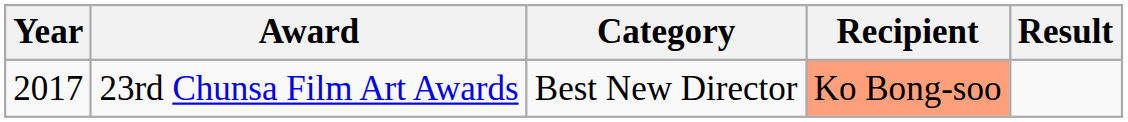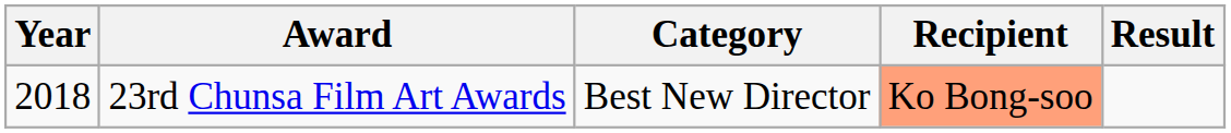 <table class="wikitable">
 <tr>
 <th>Year</th>
 <th>Award</th>
 <th>Category</th>
 <th>Recipient</th>
 <th>Result</th>
 </tr>
 <tr>
-<td>2017</td>
+<td>2018</td>
 <td>23rd <a href='#'>Chunsa Film Art Awards</a></td>
 <td>Best New Director</td>
 <td style="background: lightsalmon;">Ko Bong-soo</td>
 <td></td>
 </tr>
 </table>
